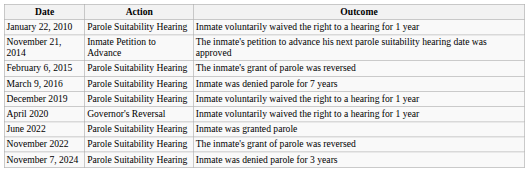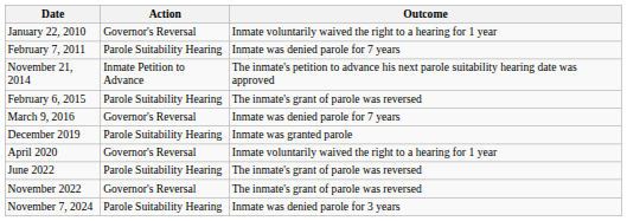 <table class="wikitable">
 <tr>
 <th>Date</th>
 <th>Action</th>
 <th>Outcome</th>
 </tr>
 <tr>
 <td>January 22, 2010</td>
+<td>Governor's Reversal</td>
+<td>Inmate voluntarily waived the right to a hearing for 1 year</td>
+</tr>
+<tr>
+<td>February 7, 2011</td>
 <td>Parole Suitability Hearing</td>
-<td>Inmate voluntarily waived the right to a hearing for 1 year</td>
+<td>Inmate was denied parole for 7 years</td>
 </tr>
 <tr>
 <td>November 21, 2014</td>
 <td>Inmate Petition to Advance</td>
 <td>The inmate's petition to advance his next parole suitability hearing date was approved</td>
 </tr>
 <tr>
 <td>February 6, 2015</td>
 <td>Parole Suitability Hearing</td>
 <td>The inmate's grant of parole was reversed</td>
 </tr>
 <tr>
 <td>March 9, 2016</td>
-<td>Parole Suitability Hearing</td>
+<td>Governor's Reversal</td>
 <td>Inmate was denied parole for 7 years</td>
 </tr>
 <tr>
 <td>December 2019</td>
 <td>Parole Suitability Hearing</td>
-<td>Inmate voluntarily waived the right to a hearing for 1 year</td>
+<td>Inmate was granted parole</td>
 </tr>
 <tr>
 <td>April 2020</td>
 <td>Governor's Reversal</td>
 <td>Inmate voluntarily waived the right to a hearing for 1 year</td>
 </tr>
 <tr>
 <td>June 2022</td>
 <td>Parole Suitability Hearing</td>
-<td>Inmate was granted parole</td>
+<td>The inmate's grant of parole was reversed</td>
 </tr>
 <tr>
 <td>November 2022</td>
-<td>Parole Suitability Hearing</td>
+<td>Governor's Reversal</td>
 <td>The inmate's grant of parole was reversed</td>
 </tr>
 <tr>
 <td>November 7, 2024</td>
 <td>Parole Suitability Hearing</td>
 <td>Inmate was denied parole for 3 years</td>
 </tr>
 </table>
